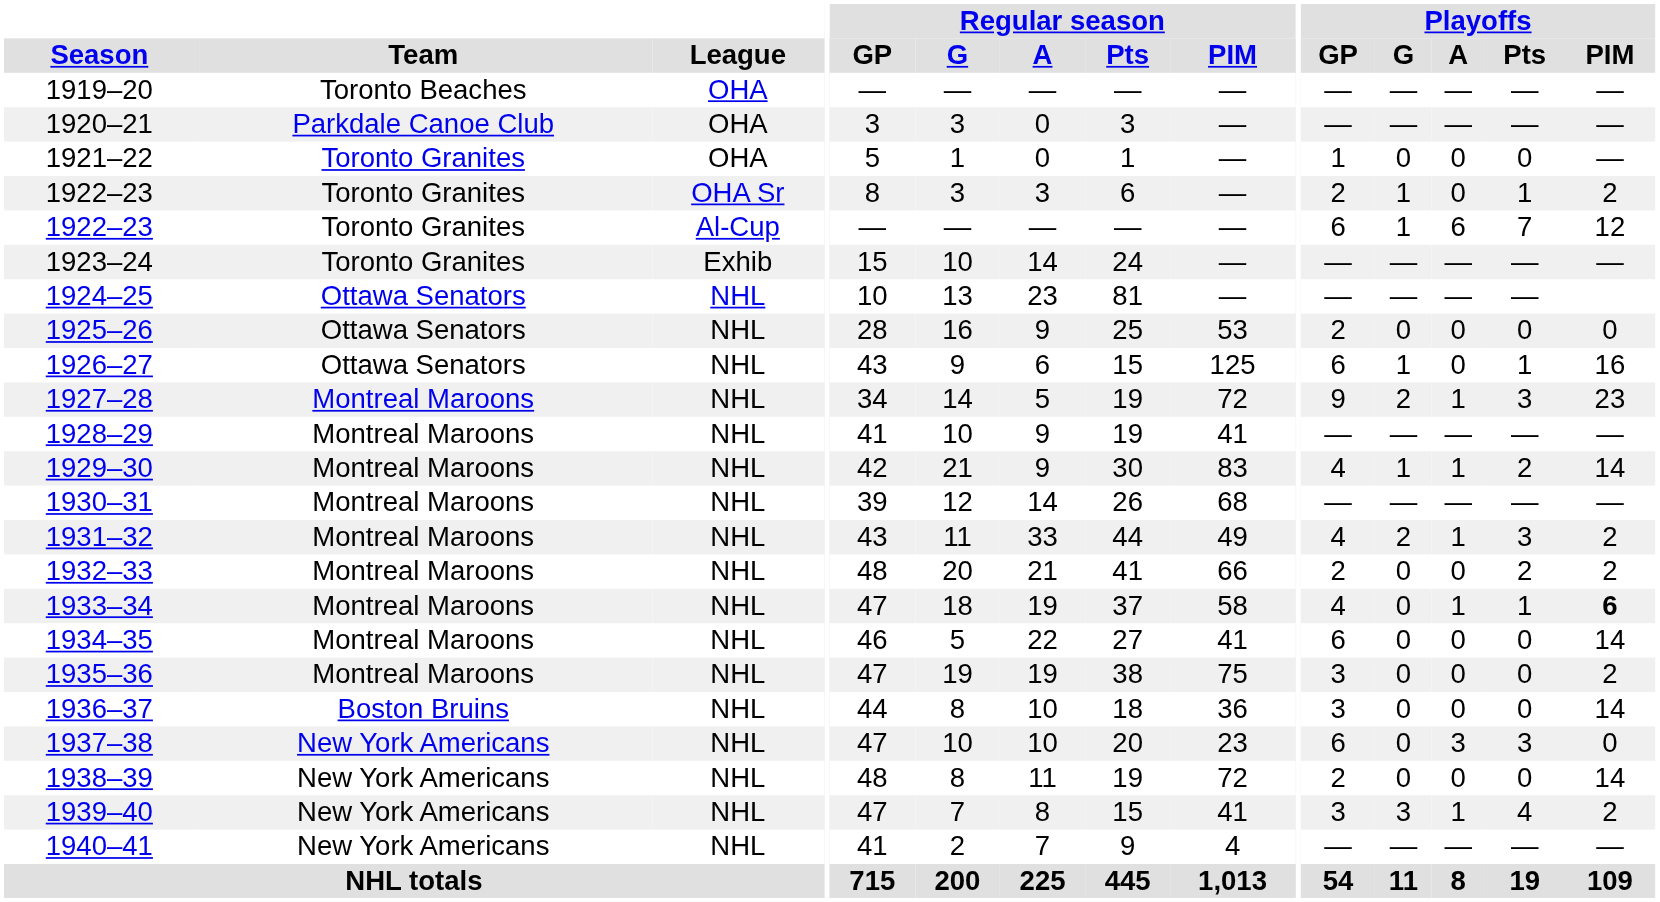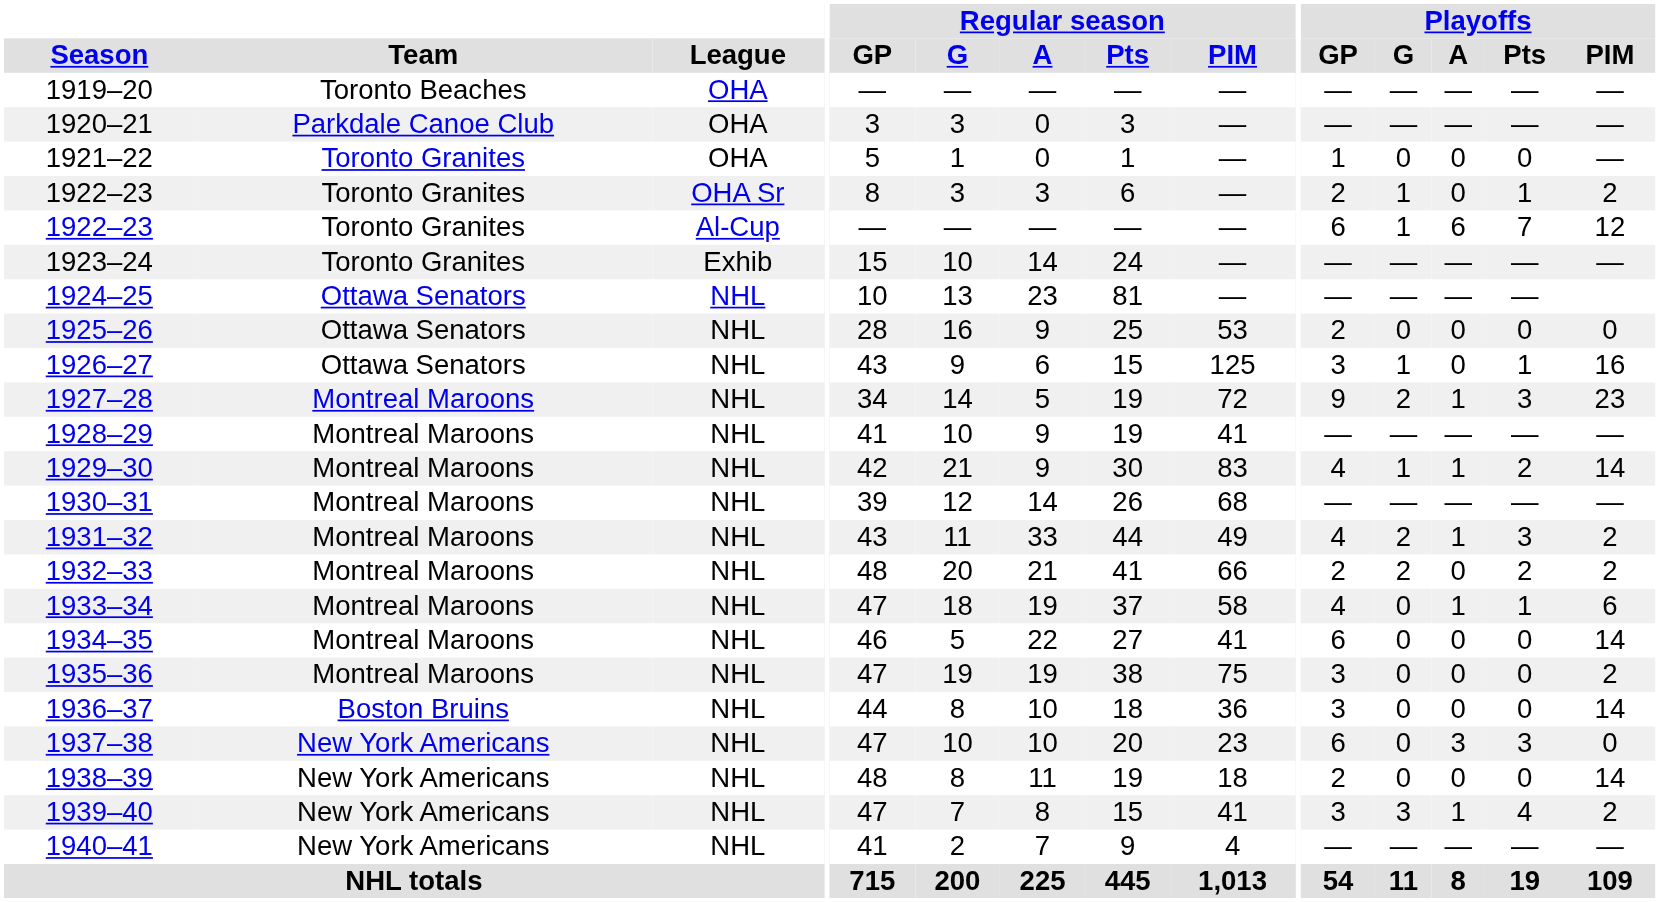 <table border="0" cellpadding="1" cellspacing="0" style="text-align:center; width:60em">
 <tr bgcolor="#e0e0e0">
 <th colspan="3" bgcolor="#ffffff"></th>
 <th rowspan="100" bgcolor="#ffffff"></th>
 <th colspan="5"><a href='#'>Regular season</a></th>
 <th rowspan="100" bgcolor="#ffffff"></th>
 <th colspan="5"><a href='#'>Playoffs</a></th>
 </tr>
 <tr bgcolor="#e0e0e0">
 <th><a href='#'>Season</a></th>
 <th>Team</th>
 <th>League</th>
 <th>GP</th>
 <th><a href='#'>G</a></th>
 <th><a href='#'>A</a></th>
 <th><a href='#'>Pts</a></th>
 <th><a href='#'>PIM</a></th>
 <th>GP</th>
 <th>G</th>
 <th>A</th>
 <th>Pts</th>
 <th>PIM</th>
 </tr>
 <tr>
 <td>1919–20</td>
 <td>Toronto Beaches</td>
 <td><a href='#'>OHA</a></td>
 <td>—</td>
 <td>—</td>
 <td>—</td>
 <td>—</td>
 <td>—</td>
 <td>—</td>
 <td>—</td>
 <td>—</td>
 <td>—</td>
 <td>—</td>
 </tr>
 <tr bgcolor="#f0f0f0">
 <td>1920–21</td>
 <td><a href='#'>Parkdale Canoe Club</a></td>
 <td>OHA</td>
 <td>3</td>
 <td>3</td>
 <td>0</td>
 <td>3</td>
 <td>—</td>
 <td>—</td>
 <td>—</td>
 <td>—</td>
 <td>—</td>
 <td>—</td>
 </tr>
 <tr>
 <td>1921–22</td>
 <td><a href='#'>Toronto Granites</a></td>
 <td>OHA</td>
 <td>5</td>
 <td>1</td>
 <td>0</td>
 <td>1</td>
 <td>—</td>
 <td>1</td>
 <td>0</td>
 <td>0</td>
 <td>0</td>
 <td>—</td>
 </tr>
 <tr bgcolor="#f0f0f0">
 <td>1922–23</td>
 <td>Toronto Granites</td>
 <td><a href='#'>OHA Sr</a></td>
 <td>8</td>
 <td>3</td>
 <td>3</td>
 <td>6</td>
 <td>—</td>
 <td>2</td>
 <td>1</td>
 <td>0</td>
 <td>1</td>
 <td>2</td>
 </tr>
 <tr>
 <td><a href='#'>1922–23</a></td>
 <td>Toronto Granites</td>
 <td><a href='#'>Al-Cup</a></td>
 <td>—</td>
 <td>—</td>
 <td>—</td>
 <td>—</td>
 <td>—</td>
 <td>6</td>
 <td>1</td>
 <td>6</td>
 <td>7</td>
 <td>12</td>
 </tr>
 <tr bgcolor="#f0f0f0">
 <td>1923–24</td>
 <td>Toronto Granites</td>
 <td>Exhib</td>
 <td>15</td>
 <td>10</td>
 <td>14</td>
 <td>24</td>
 <td>—</td>
 <td>—</td>
 <td>—</td>
 <td>—</td>
 <td>—</td>
 <td>—</td>
 </tr>
 <tr>
 <td><a href='#'>1924–25</a></td>
 <td><a href='#'>Ottawa Senators</a></td>
 <td><a href='#'>NHL</a></td>
 <td 30>10</td>
 <td>13</td>
 <td>23</td>
 <td>81</td>
 <td>—</td>
 <td>—</td>
 <td>—</td>
 <td>—</td>
 <td>—</td>
 </tr>
 <tr bgcolor="#f0f0f0">
 <td><a href='#'>1925–26</a></td>
 <td>Ottawa Senators</td>
 <td>NHL</td>
 <td>28</td>
 <td>16</td>
 <td>9</td>
 <td>25</td>
 <td>53</td>
 <td>2</td>
 <td>0</td>
 <td>0</td>
 <td>0</td>
 <td>0</td>
 </tr>
 <tr>
 <td><a href='#'>1926–27</a></td>
 <td>Ottawa Senators</td>
 <td>NHL</td>
 <td>43</td>
 <td>9</td>
 <td>6</td>
 <td>15</td>
 <td>125</td>
-<td>6</td>
+<td>3</td>
 <td>1</td>
 <td>0</td>
 <td>1</td>
 <td>16</td>
 </tr>
 <tr bgcolor="#f0f0f0">
 <td><a href='#'>1927–28</a></td>
 <td><a href='#'>Montreal Maroons</a></td>
 <td>NHL</td>
 <td>34</td>
 <td>14</td>
 <td>5</td>
 <td>19</td>
 <td>72</td>
 <td>9</td>
 <td>2</td>
 <td>1</td>
 <td>3</td>
 <td>23</td>
 </tr>
 <tr>
 <td><a href='#'>1928–29</a></td>
 <td>Montreal Maroons</td>
 <td>NHL</td>
 <td>41</td>
 <td>10</td>
 <td>9</td>
 <td>19</td>
 <td>41</td>
 <td>—</td>
 <td>—</td>
 <td>—</td>
 <td>—</td>
 <td>—</td>
 </tr>
 <tr bgcolor="#f0f0f0">
 <td><a href='#'>1929–30</a></td>
 <td>Montreal Maroons</td>
 <td>NHL</td>
 <td>42</td>
 <td>21</td>
 <td>9</td>
 <td>30</td>
 <td>83</td>
 <td>4</td>
 <td>1</td>
 <td>1</td>
 <td>2</td>
 <td>14</td>
 </tr>
 <tr>
 <td><a href='#'>1930–31</a></td>
 <td>Montreal Maroons</td>
 <td>NHL</td>
 <td>39</td>
 <td>12</td>
 <td>14</td>
 <td>26</td>
 <td>68</td>
 <td>—</td>
 <td>—</td>
 <td>—</td>
 <td>—</td>
 <td>—</td>
 </tr>
 <tr bgcolor="#f0f0f0">
 <td><a href='#'>1931–32</a></td>
 <td>Montreal Maroons</td>
 <td>NHL</td>
 <td>43</td>
 <td>11</td>
 <td>33</td>
 <td>44</td>
 <td>49</td>
 <td>4</td>
 <td>2</td>
 <td>1</td>
 <td>3</td>
 <td>2</td>
 </tr>
 <tr>
 <td><a href='#'>1932–33</a></td>
 <td>Montreal Maroons</td>
 <td>NHL</td>
 <td>48</td>
 <td>20</td>
 <td>21</td>
 <td>41</td>
 <td>66</td>
 <td>2</td>
-<td>0</td>
+<td>2</td>
 <td>0</td>
 <td>2</td>
 <td>2</td>
 </tr>
 <tr bgcolor="#f0f0f0">
 <td><a href='#'>1933–34</a></td>
 <td>Montreal Maroons</td>
 <td>NHL</td>
 <td>47</td>
 <td>18</td>
 <td>19</td>
 <td>37</td>
 <td>58</td>
 <td>4</td>
 <td>0</td>
 <td>1</td>
 <td>1</td>
-<td><strong>6</strong></td>
+<td>6</td>
 </tr>
 <tr>
 <td><a href='#'>1934–35</a></td>
 <td>Montreal Maroons</td>
 <td>NHL</td>
 <td>46</td>
 <td>5</td>
 <td>22</td>
 <td>27</td>
 <td>41</td>
 <td>6</td>
 <td>0</td>
 <td>0</td>
 <td>0</td>
 <td>14</td>
 </tr>
 <tr bgcolor="#f0f0f0">
 <td><a href='#'>1935–36</a></td>
 <td>Montreal Maroons</td>
 <td>NHL</td>
 <td>47</td>
 <td>19</td>
 <td>19</td>
 <td>38</td>
 <td>75</td>
 <td>3</td>
 <td>0</td>
 <td>0</td>
 <td>0</td>
 <td>2</td>
 </tr>
 <tr>
 <td><a href='#'>1936–37</a></td>
 <td><a href='#'>Boston Bruins</a></td>
 <td>NHL</td>
 <td>44</td>
 <td>8</td>
 <td>10</td>
 <td>18</td>
 <td>36</td>
 <td>3</td>
 <td>0</td>
 <td>0</td>
 <td>0</td>
 <td>14</td>
 </tr>
 <tr bgcolor="#f0f0f0">
 <td><a href='#'>1937–38</a></td>
 <td><a href='#'>New York Americans</a></td>
 <td>NHL</td>
 <td>47</td>
 <td>10</td>
 <td>10</td>
 <td>20</td>
 <td>23</td>
 <td>6</td>
 <td>0</td>
 <td>3</td>
 <td>3</td>
 <td>0</td>
 </tr>
 <tr>
 <td><a href='#'>1938–39</a></td>
 <td>New York Americans</td>
 <td>NHL</td>
 <td>48</td>
 <td>8</td>
 <td>11</td>
 <td>19</td>
-<td>72</td>
+<td>18</td>
 <td>2</td>
 <td>0</td>
 <td>0</td>
 <td>0</td>
 <td>14</td>
 </tr>
 <tr bgcolor="#f0f0f0">
 <td><a href='#'>1939–40</a></td>
 <td>New York Americans</td>
 <td>NHL</td>
 <td>47</td>
 <td>7</td>
 <td>8</td>
 <td>15</td>
 <td>41</td>
 <td>3</td>
 <td>3</td>
 <td>1</td>
 <td>4</td>
 <td>2</td>
 </tr>
 <tr>
 <td><a href='#'>1940–41</a></td>
 <td>New York Americans</td>
 <td>NHL</td>
 <td>41</td>
 <td>2</td>
 <td>7</td>
 <td>9</td>
 <td>4</td>
 <td>—</td>
 <td>—</td>
 <td>—</td>
 <td>—</td>
 <td>—</td>
 </tr>
 <tr bgcolor="#e0e0e0">
 <th colspan="3">NHL totals</th>
 <th>715</th>
 <th>200</th>
 <th>225</th>
 <th>445</th>
 <th>1,013</th>
 <th>54</th>
 <th>11</th>
 <th>8</th>
 <th>19</th>
 <th>109</th>
 </tr>
 </table>
